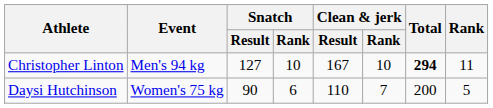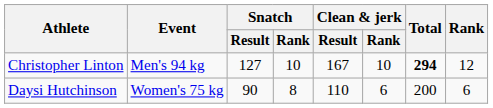 <table class="wikitable" style="font-size:90%">
 <tr>
 <th rowspan=2>Athlete</th>
 <th rowspan=2>Event</th>
 <th colspan="2">Snatch</th>
 <th colspan="2">Clean & jerk</th>
 <th rowspan="2">Total</th>
 <th rowspan="2">Rank</th>
 </tr>
 <tr style="font-size:95%">
 <th>Result</th>
 <th>Rank</th>
 <th>Result</th>
 <th>Rank</th>
 </tr>
 <tr align=center>
 <td align=left><a href='#'>Christopher Linton</a></td>
 <td align=left><a href='#'>Men's 94 kg</a></td>
 <td>127</td>
 <td>10</td>
 <td>167</td>
 <td>10</td>
 <td><strong>294</strong></td>
-<td>11</td>
+<td>12</td>
 </tr>
 <tr align=center>
 <td align=left><a href='#'>Daysi Hutchinson</a></td>
 <td align=left><a href='#'>Women's 75 kg</a></td>
 <td>90</td>
+<td>8</td>
+<td>110</td>
 <td>6</td>
-<td>110</td>
-<td>7</td>
 <td>200</td>
-<td>5</td>
+<td>6</td>
 </tr>
 </table>
